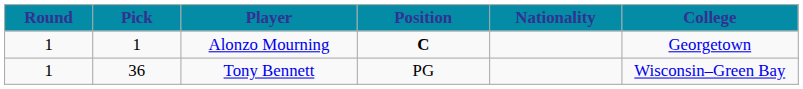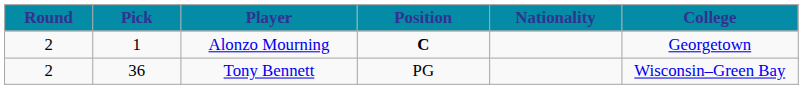 <table class="wikitable sortable sortable">
 <tr>
 <th style="background:#048ba6; color:#323290; width:10%;">Round</th>
 <th style="background:#048ba6; color:#323290; width:10%;">Pick</th>
 <th style="background:#048ba6; color:#323290; width:20%;">Player</th>
 <th style="background:#048ba6; color:#323290; width:15%;">Position</th>
 <th style="background:#048ba6; color:#323290; width:15%;">Nationality</th>
 <th style="background:#048ba6; color:#323290; width:20%;">College</th>
 </tr>
 <tr style="text-align: center">
-<td>1</td>
+<td>2</td>
 <td>1</td>
 <td><a href='#'>Alonzo Mourning</a></td>
 <td><strong>C</strong></td>
 <td></td>
 <td><a href='#'>Georgetown</a></td>
 </tr>
 <tr style="text-align: center">
-<td>1</td>
+<td>2</td>
 <td>36</td>
 <td><a href='#'>Tony Bennett</a></td>
 <td>PG</td>
 <td></td>
 <td><a href='#'>Wisconsin–Green Bay</a></td>
 </tr>
 </table>
